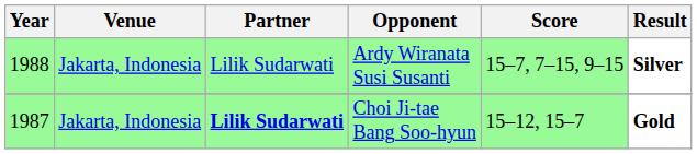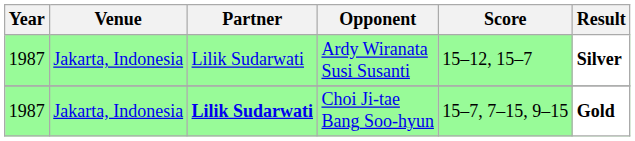 <table class="sortable wikitable" style="font-size: 90%;">
 <tr>
 <th>Year</th>
 <th>Venue</th>
 <th>Partner</th>
 <th>Opponent</th>
 <th>Score</th>
 <th>Result</th>
 </tr>
 <tr style="background:#98FB98">
-<td align="center">1988</td>
+<td align="center">1987</td>
 <td align="left"><a href='#'>Jakarta, Indonesia</a></td>
 <td align="left"> <a href='#'>Lilik Sudarwati</a></td>
 <td align="left"> <a href='#'>Ardy Wiranata</a> <br>  <a href='#'>Susi Susanti</a></td>
-<td align="left">15–7, 7–15, 9–15</td>
+<td align="left">15–12, 15–7</td>
 <td style="text-align:left; background:white"> <strong>Silver</strong></td>
 </tr>
 <tr>
 </tr>
 <tr style="background:#98FB98">
 <td align="center">1987</td>
 <td align="left"><a href='#'>Jakarta, Indonesia</a></td>
 <td align="left"><strong> <a href='#'>Lilik Sudarwati</a></strong></td>
 <td align="left"> <a href='#'>Choi Ji-tae</a> <br>  <a href='#'>Bang Soo-hyun</a></td>
-<td align="left">15–12, 15–7</td>
+<td align="left">15–7, 7–15, 9–15</td>
 <td style="text-align:left; background:white"> <strong>Gold</strong></td>
 </tr>
 </table>
